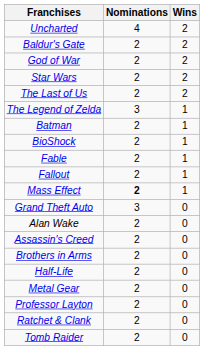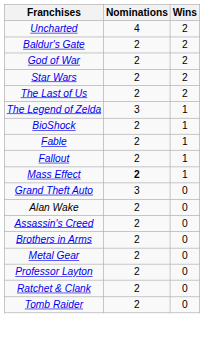 <table class="wikitable sortable plainrowheaders" rowspan="2" style="text-align:center;" background: #f6e39c;>
 <tr>
 <th scope="col">Franchises</th>
 <th scope="col">Nominations</th>
 <th scope="col">Wins</th>
 </tr>
 <tr>
 <td><em><a href='#'>Uncharted</a></em></td>
 <td>4</td>
 <td>2</td>
 </tr>
 <tr>
 <td><em><a href='#'>Baldur's Gate</a></em></td>
 <td>2</td>
 <td>2</td>
 </tr>
 <tr>
 <td><em><a href='#'>God of War</a></em></td>
 <td>2</td>
 <td>2</td>
 </tr>
 <tr>
 <td><em><a href='#'>Star Wars</a></em></td>
 <td>2</td>
 <td>2</td>
 </tr>
 <tr>
 <td><em><a href='#'>The Last of Us</a></em></td>
 <td>2</td>
 <td>2</td>
 </tr>
 <tr>
 <td><em><a href='#'>The Legend of Zelda</a></em></td>
 <td>3</td>
-<td>1</td>
-</tr>
-<tr>
-<td><em><a href='#'>Batman</a></em></td>
-<td>2</td>
 <td>1</td>
 </tr>
 <tr>
 <td><em><a href='#'>BioShock</a></em></td>
 <td>2</td>
 <td>1</td>
 </tr>
 <tr>
 <td><em><a href='#'>Fable</a></em></td>
 <td>2</td>
 <td>1</td>
 </tr>
 <tr>
 <td><em><a href='#'>Fallout</a></em></td>
 <td>2</td>
 <td>1</td>
 </tr>
 <tr>
 <td><em><a href='#'>Mass Effect</a></em></td>
 <td><strong>2</strong></td>
 <td>1</td>
 </tr>
 <tr>
 <td><em><a href='#'>Grand Theft Auto</a></em></td>
 <td>3</td>
 <td>0</td>
 </tr>
 <tr>
 <td><em>Alan Wake</em></td>
 <td>2</td>
 <td>0</td>
 </tr>
 <tr>
 <td><em><a href='#'>Assassin's Creed</a></em></td>
 <td>2</td>
 <td>0</td>
 </tr>
 <tr>
 <td><em><a href='#'>Brothers in Arms</a></em></td>
 <td>2</td>
 <td>0</td>
 </tr>
 <tr>
-<td><em><a href='#'>Half-Life</a></em></td>
-<td>2</td>
-<td>0</td>
-</tr>
-<tr>
 <td><em><a href='#'>Metal Gear</a></em></td>
 <td>2</td>
 <td>0</td>
 </tr>
 <tr>
 <td><em><a href='#'>Professor Layton</a></em></td>
 <td>2</td>
 <td>0</td>
 </tr>
 <tr>
 <td><em><a href='#'>Ratchet & Clank</a></em></td>
 <td>2</td>
 <td>0</td>
 </tr>
 <tr>
 <td><em><a href='#'>Tomb Raider</a></em></td>
 <td>2</td>
 <td>0</td>
 </tr>
 </table>
